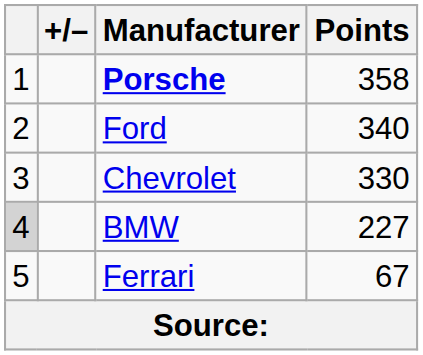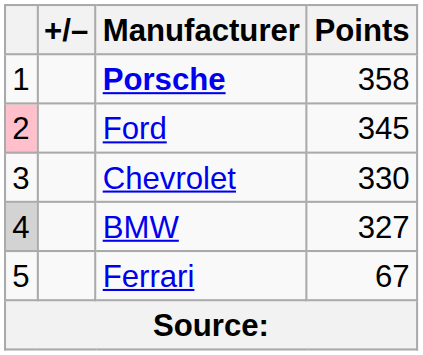 <table class="wikitable" style="font-size: 95%;">
 <tr>
 <th scope="col"></th>
 <th scope="col">+/–</th>
 <th scope="col">Manufacturer</th>
 <th scope="col">Points</th>
 </tr>
 <tr>
 <td align=center>1</td>
 <td align="left"></td>
 <td><strong> <a href='#'>Porsche</a></strong></td>
 <td align=right>358</td>
 </tr>
 <tr>
-<td align=center>2</td>
+<td align=center style="background: pink;">2</td>
 <td align="left"></td>
 <td> <a href='#'>Ford</a></td>
-<td align=right>340</td>
+<td align=right>345</td>
 </tr>
 <tr>
 <td align=center>3</td>
 <td align="left"></td>
 <td> <a href='#'>Chevrolet</a></td>
 <td align=right>330</td>
 </tr>
 <tr>
 <td align=center style="background: lightgrey;">4</td>
 <td align="left"></td>
 <td> <a href='#'>BMW</a></td>
-<td align=right>227</td>
+<td align=right>327</td>
 </tr>
 <tr>
 <td align=center>5</td>
 <td align="left"></td>
 <td> <a href='#'>Ferrari</a></td>
 <td align=right>67</td>
 </tr>
 <tr>
 <th colspan=5>Source:</th>
 </tr>
 </table>
